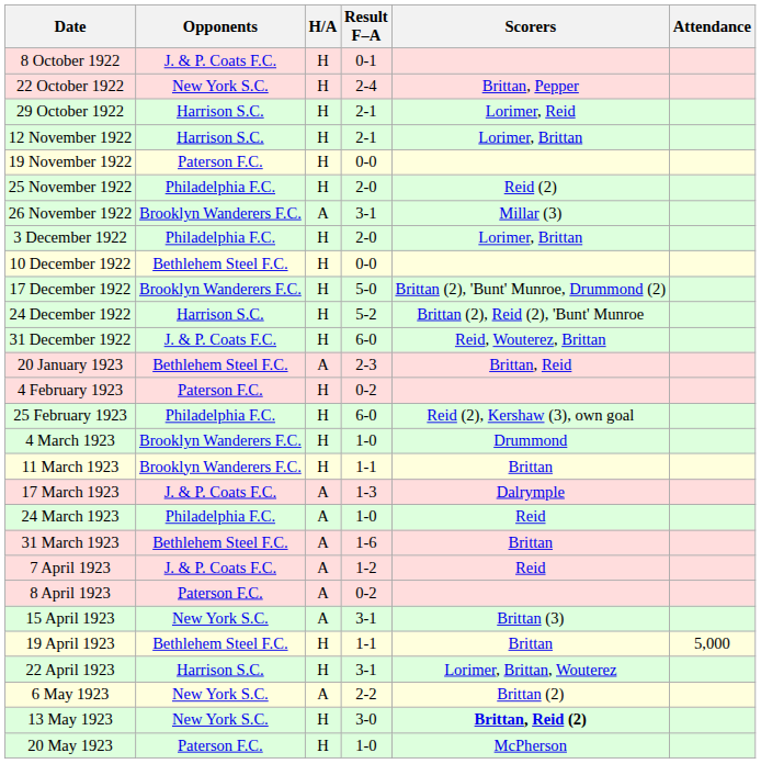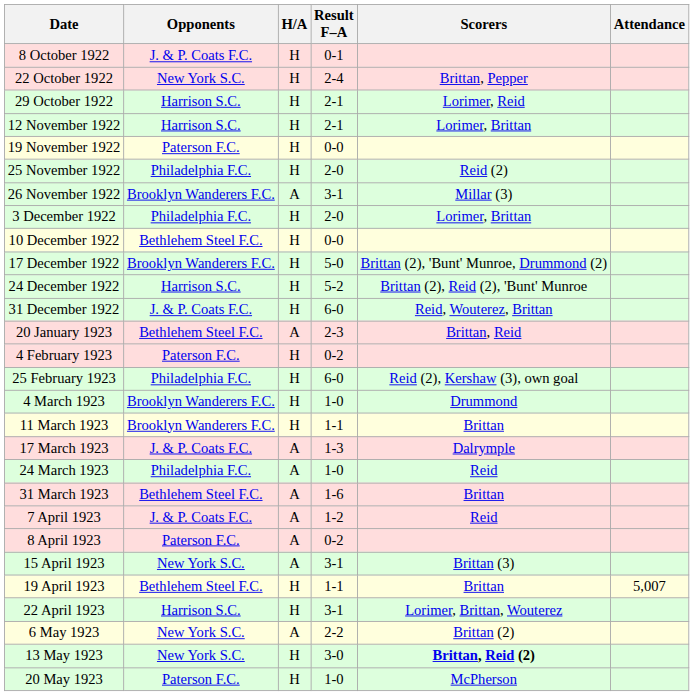 <table class="wikitable" style="text-align:center">
 <tr>
 <th>Date</th>
 <th>Opponents</th>
 <th>H/A</th>
 <th>Result<br>F–A</th>
 <th>Scorers</th>
 <th>Attendance</th>
 </tr>
 <tr bgcolor="#ffdddd">
 <td>8 October 1922</td>
 <td><a href='#'>J. & P. Coats F.C.</a></td>
 <td>H</td>
 <td>0-1</td>
 <td></td>
 <td></td>
 </tr>
 <tr bgcolor="#ffdddd">
 <td>22 October 1922</td>
 <td><a href='#'>New York S.C.</a></td>
 <td>H</td>
 <td>2-4</td>
 <td><a href='#'>Brittan</a>, <a href='#'>Pepper</a></td>
 <td></td>
 </tr>
 <tr bgcolor="#ddffdd">
 <td>29 October 1922</td>
 <td><a href='#'>Harrison S.C.</a></td>
 <td>H</td>
 <td>2-1</td>
 <td><a href='#'>Lorimer</a>, <a href='#'>Reid</a></td>
 <td></td>
 </tr>
 <tr bgcolor="#ddffdd">
 <td>12 November 1922</td>
 <td><a href='#'>Harrison S.C.</a></td>
 <td>H</td>
 <td>2-1</td>
 <td><a href='#'>Lorimer</a>, <a href='#'>Brittan</a></td>
 <td></td>
 </tr>
 <tr bgcolor="#ffffdd">
 <td>19 November 1922</td>
 <td><a href='#'>Paterson F.C.</a></td>
 <td>H</td>
 <td>0-0</td>
 <td></td>
 <td></td>
 </tr>
 <tr bgcolor="#ddffdd">
 <td>25 November 1922</td>
 <td><a href='#'>Philadelphia F.C.</a></td>
 <td>H</td>
 <td>2-0</td>
 <td><a href='#'>Reid</a> (2)</td>
 <td></td>
 </tr>
 <tr bgcolor="#ddffdd">
 <td>26 November 1922</td>
 <td><a href='#'>Brooklyn Wanderers F.C.</a></td>
 <td>A</td>
 <td>3-1</td>
 <td><a href='#'>Millar</a> (3)</td>
 <td></td>
 </tr>
 <tr bgcolor="#ddffdd">
 <td>3 December 1922</td>
 <td><a href='#'>Philadelphia F.C.</a></td>
 <td>H</td>
 <td>2-0</td>
 <td><a href='#'>Lorimer</a>, <a href='#'>Brittan</a></td>
 <td></td>
 </tr>
 <tr bgcolor="#ffffdd">
 <td>10 December 1922</td>
 <td><a href='#'>Bethlehem Steel F.C.</a></td>
 <td>H</td>
 <td>0-0</td>
 <td></td>
 <td></td>
 </tr>
 <tr bgcolor="#ddffdd">
 <td>17 December 1922</td>
 <td><a href='#'>Brooklyn Wanderers F.C.</a></td>
 <td>H</td>
 <td>5-0</td>
 <td><a href='#'>Brittan</a> (2), 'Bunt' Munroe, <a href='#'>Drummond</a> (2)</td>
 <td></td>
 </tr>
 <tr bgcolor="#ddffdd">
 <td>24 December 1922</td>
 <td><a href='#'>Harrison S.C.</a></td>
 <td>H</td>
 <td>5-2</td>
 <td><a href='#'>Brittan</a> (2), <a href='#'>Reid</a> (2), 'Bunt' Munroe</td>
 <td></td>
 </tr>
 <tr bgcolor="#ddffdd">
 <td>31 December 1922</td>
 <td><a href='#'>J. & P. Coats F.C.</a></td>
 <td>H</td>
 <td>6-0</td>
 <td><a href='#'>Reid</a>, <a href='#'>Wouterez</a>, <a href='#'>Brittan</a></td>
 <td></td>
 </tr>
 <tr bgcolor="#ffdddd">
 <td>20 January 1923</td>
 <td><a href='#'>Bethlehem Steel F.C.</a></td>
 <td>A</td>
 <td>2-3</td>
 <td><a href='#'>Brittan</a>, <a href='#'>Reid</a></td>
 <td></td>
 </tr>
 <tr bgcolor="#ffdddd">
 <td>4 February 1923</td>
 <td><a href='#'>Paterson F.C.</a></td>
 <td>H</td>
 <td>0-2</td>
 <td></td>
 <td></td>
 </tr>
 <tr bgcolor="#ddffdd">
 <td>25 February 1923</td>
 <td><a href='#'>Philadelphia F.C.</a></td>
 <td>H</td>
 <td>6-0</td>
 <td><a href='#'>Reid</a> (2), <a href='#'>Kershaw</a> (3), own goal</td>
 <td></td>
 </tr>
 <tr bgcolor="#ddffdd">
 <td>4 March 1923</td>
 <td><a href='#'>Brooklyn Wanderers F.C.</a></td>
 <td>H</td>
 <td>1-0</td>
 <td><a href='#'>Drummond</a></td>
 <td></td>
 </tr>
 <tr bgcolor="#ffffdd">
 <td>11 March 1923</td>
 <td><a href='#'>Brooklyn Wanderers F.C.</a></td>
 <td>H</td>
 <td>1-1</td>
 <td><a href='#'>Brittan</a></td>
 <td></td>
 </tr>
 <tr bgcolor="#ffdddd">
 <td>17 March 1923</td>
 <td><a href='#'>J. & P. Coats F.C.</a></td>
 <td>A</td>
 <td>1-3</td>
 <td><a href='#'>Dalrymple</a></td>
 <td></td>
 </tr>
 <tr bgcolor="#ddffdd">
 <td>24 March 1923</td>
 <td><a href='#'>Philadelphia F.C.</a></td>
 <td>A</td>
 <td>1-0</td>
 <td><a href='#'>Reid</a></td>
 <td></td>
 </tr>
 <tr bgcolor="#ffdddd">
 <td>31 March 1923</td>
 <td><a href='#'>Bethlehem Steel F.C.</a></td>
 <td>A</td>
 <td>1-6</td>
 <td><a href='#'>Brittan</a></td>
 <td></td>
 </tr>
 <tr bgcolor="#ffdddd">
 <td>7 April 1923</td>
 <td><a href='#'>J. & P. Coats F.C.</a></td>
 <td>A</td>
 <td>1-2</td>
 <td><a href='#'>Reid</a></td>
 <td></td>
 </tr>
 <tr bgcolor="#ffdddd">
 <td>8 April 1923</td>
 <td><a href='#'>Paterson F.C.</a></td>
 <td>A</td>
 <td>0-2</td>
 <td></td>
 <td></td>
 </tr>
 <tr bgcolor="#ddffdd">
 <td>15 April 1923</td>
 <td><a href='#'>New York S.C.</a></td>
 <td>A</td>
 <td>3-1</td>
 <td><a href='#'>Brittan</a> (3)</td>
 <td></td>
 </tr>
 <tr bgcolor="#ffffdd">
 <td>19 April 1923</td>
 <td><a href='#'>Bethlehem Steel F.C.</a></td>
 <td>H</td>
 <td>1-1</td>
 <td><a href='#'>Brittan</a></td>
-<td>5,000</td>
+<td>5,007</td>
 </tr>
 <tr bgcolor="#ddffdd">
 <td>22 April 1923</td>
 <td><a href='#'>Harrison S.C.</a></td>
 <td>H</td>
 <td>3-1</td>
 <td><a href='#'>Lorimer</a>, <a href='#'>Brittan</a>, <a href='#'>Wouterez</a></td>
 <td></td>
 </tr>
 <tr bgcolor="#ffffdd">
 <td>6 May 1923</td>
 <td><a href='#'>New York S.C.</a></td>
 <td>A</td>
 <td>2-2</td>
 <td><a href='#'>Brittan</a> (2)</td>
 <td></td>
 </tr>
 <tr bgcolor="#ddffdd">
 <td>13 May 1923</td>
 <td><a href='#'>New York S.C.</a></td>
 <td>H</td>
 <td>3-0</td>
 <td><strong><a href='#'>Brittan</a>, <a href='#'>Reid</a> (2)</strong></td>
 <td></td>
 </tr>
 <tr bgcolor="#ddffdd">
 <td>20 May 1923</td>
 <td><a href='#'>Paterson F.C.</a></td>
 <td>H</td>
 <td>1-0</td>
 <td><a href='#'>McPherson</a></td>
 <td></td>
 </tr>
 </table>
